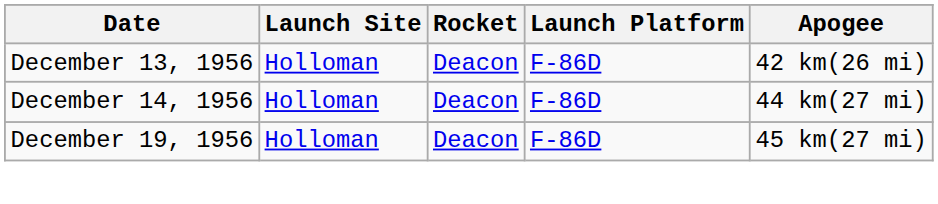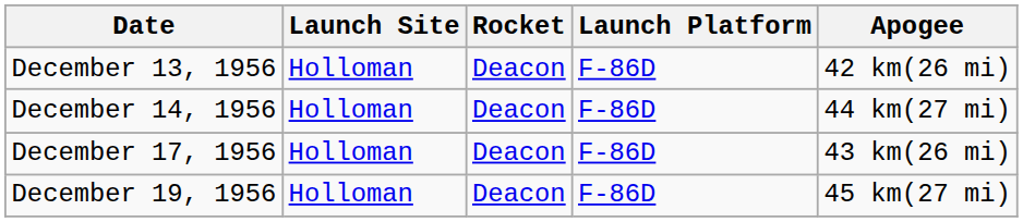 <table class="wikitable">
 <tr>
 <th>Date</th>
 <th>Launch Site</th>
 <th>Rocket</th>
 <th>Launch Platform</th>
 <th>Apogee</th>
 </tr>
 <tr>
 <td>December 13, 1956</td>
 <td><a href='#'>Holloman</a></td>
 <td><a href='#'>Deacon</a></td>
 <td><a href='#'>F-86D</a></td>
 <td>42 km(26 mi)</td>
 </tr>
 <tr>
 <td>December 14, 1956</td>
 <td><a href='#'>Holloman</a></td>
 <td><a href='#'>Deacon</a></td>
 <td><a href='#'>F-86D</a></td>
 <td>44 km(27 mi)</td>
 </tr>
 <tr>
+<td>December 17, 1956</td>
+<td><a href='#'>Holloman</a></td>
+<td><a href='#'>Deacon</a></td>
+<td><a href='#'>F-86D</a></td>
+<td>43 km(26 mi)</td>
+</tr>
+<tr>
 <td>December 19, 1956</td>
 <td><a href='#'>Holloman</a></td>
 <td><a href='#'>Deacon</a></td>
 <td><a href='#'>F-86D</a></td>
 <td>45 km(27 mi)</td>
 </tr>
 </table>
